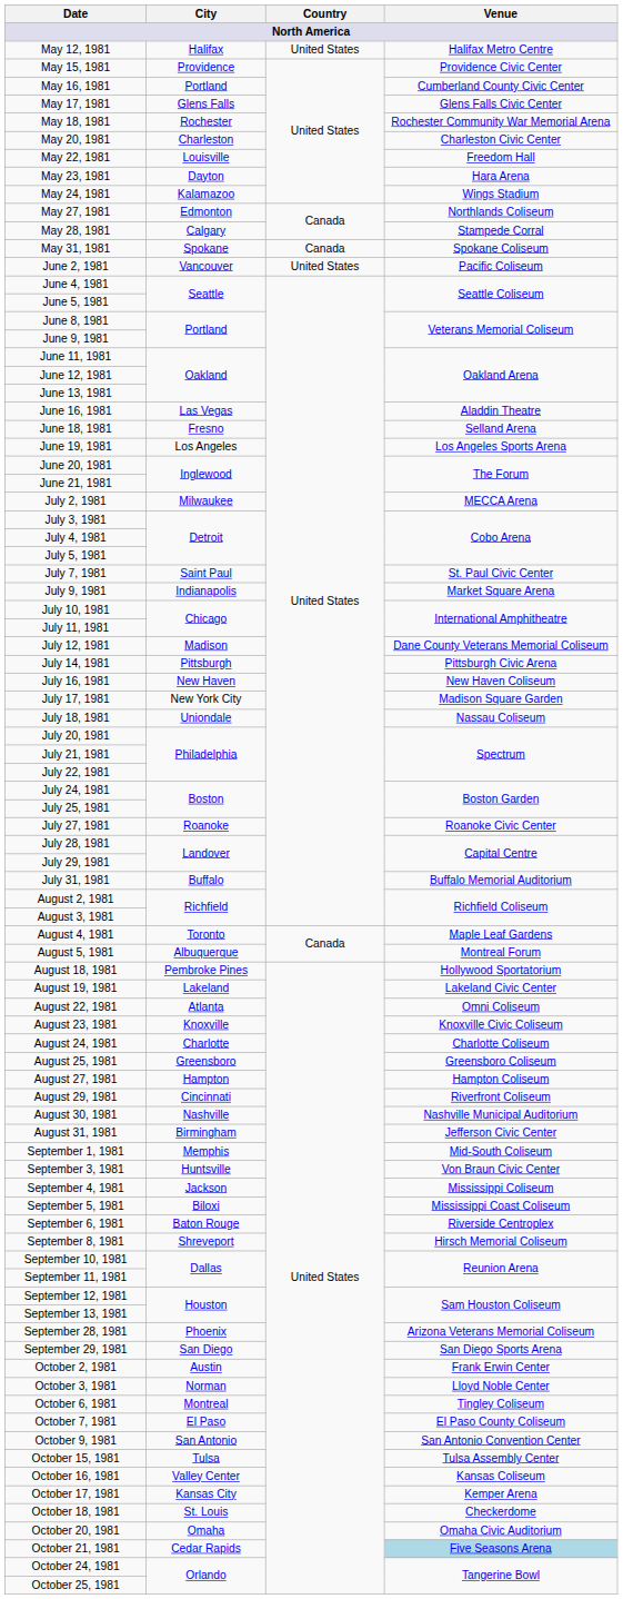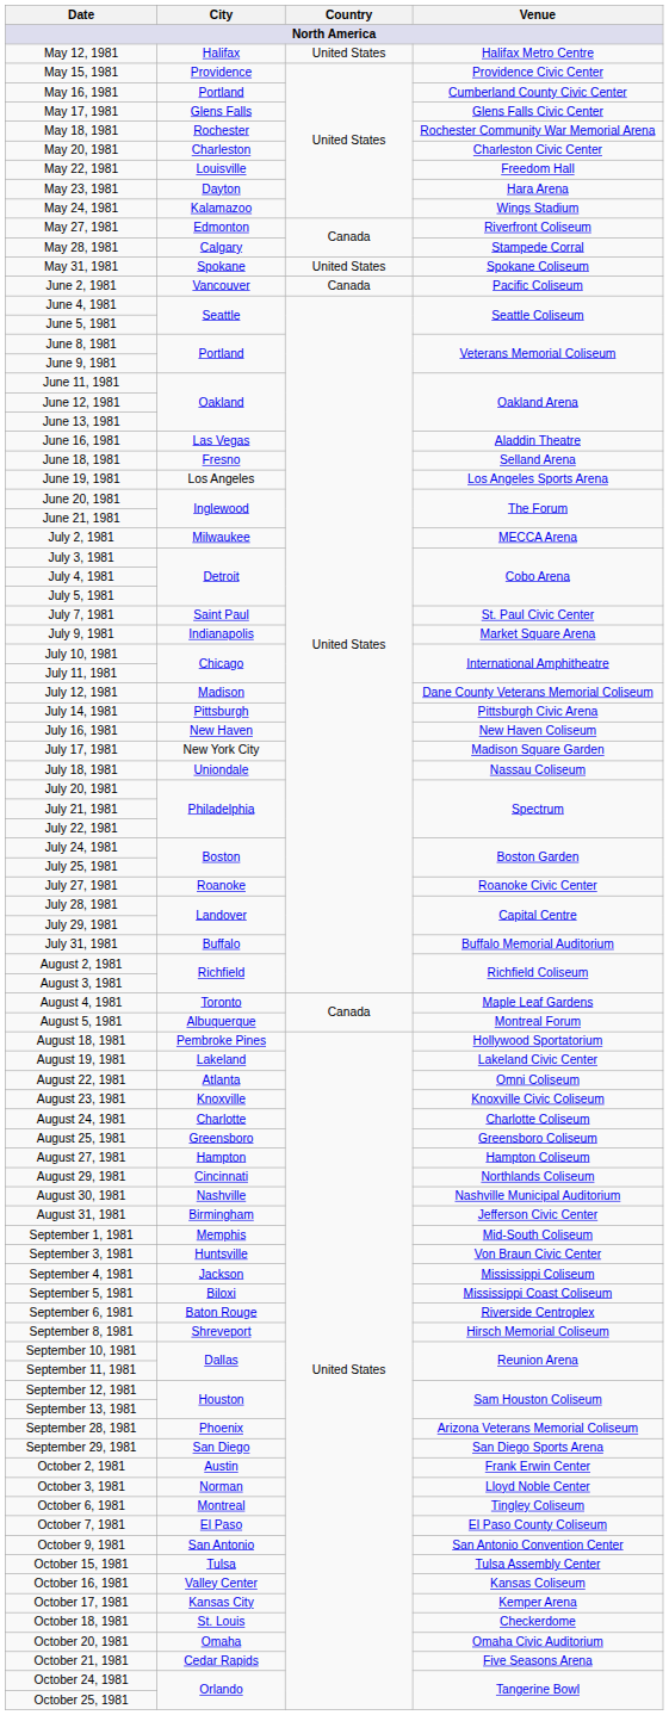 <table class="wikitable plainrowheaders" style="text-align:center;">
 <tr>
 <th scope="col" style="width:12em;">Date</th>
 <th scope="col" style="width:10em;">City</th>
 <th scope="col" style="width:10em;">Country</th>
 <th scope="col" style="width:20em;">Venue</th>
 </tr>
 <tr>
 <th style="background:#dde;" colspan="4">North America</th>
 </tr>
 <tr>
 <td>May 12, 1981</td>
 <td><a href='#'>Halifax</a></td>
 <td>United States</td>
 <td><a href='#'>Halifax Metro Centre</a></td>
 </tr>
 <tr>
 <td>May 15, 1981</td>
 <td><a href='#'>Providence</a></td>
 <td rowspan="8">United States</td>
 <td><a href='#'>Providence Civic Center</a></td>
 </tr>
 <tr>
 <td>May 16, 1981</td>
 <td><a href='#'>Portland</a></td>
 <td><a href='#'>Cumberland County Civic Center</a></td>
 </tr>
 <tr>
 <td>May 17, 1981</td>
 <td><a href='#'>Glens Falls</a></td>
 <td><a href='#'>Glens Falls Civic Center</a></td>
 </tr>
 <tr>
 <td>May 18, 1981</td>
 <td><a href='#'>Rochester</a></td>
 <td><a href='#'>Rochester Community War Memorial Arena</a></td>
 </tr>
 <tr>
 <td>May 20, 1981</td>
 <td><a href='#'>Charleston</a></td>
 <td><a href='#'>Charleston Civic Center</a></td>
 </tr>
 <tr>
 <td>May 22, 1981</td>
 <td><a href='#'>Louisville</a></td>
 <td><a href='#'>Freedom Hall</a></td>
 </tr>
 <tr>
 <td>May 23, 1981</td>
 <td><a href='#'>Dayton</a></td>
 <td><a href='#'>Hara Arena</a></td>
 </tr>
 <tr>
 <td>May 24, 1981</td>
 <td><a href='#'>Kalamazoo</a></td>
 <td><a href='#'>Wings Stadium</a></td>
 </tr>
 <tr>
 <td>May 27, 1981</td>
 <td><a href='#'>Edmonton</a></td>
 <td rowspan="2">Canada</td>
-<td><a href='#'>Northlands Coliseum</a></td>
+<td><a href='#'>Riverfront Coliseum</a></td>
 </tr>
 <tr>
 <td>May 28, 1981</td>
 <td><a href='#'>Calgary</a></td>
 <td><a href='#'>Stampede Corral</a></td>
 </tr>
 <tr>
 <td>May 31, 1981</td>
 <td><a href='#'>Spokane</a></td>
-<td>Canada</td>
+<td>United States</td>
 <td><a href='#'>Spokane Coliseum</a></td>
 </tr>
 <tr>
 <td>June 2, 1981</td>
 <td><a href='#'>Vancouver</a></td>
-<td>United States</td>
+<td>Canada</td>
 <td><a href='#'>Pacific Coliseum</a></td>
 </tr>
 <tr>
 <td>June 4, 1981</td>
 <td rowspan="2"><a href='#'>Seattle</a></td>
 <td rowspan="36">United States</td>
 <td rowspan="2"><a href='#'>Seattle Coliseum</a></td>
 </tr>
 <tr>
 <td>June 5, 1981</td>
 </tr>
 <tr>
 <td>June 8, 1981</td>
 <td rowspan="2"><a href='#'>Portland</a></td>
 <td rowspan="2"><a href='#'>Veterans Memorial Coliseum</a></td>
 </tr>
 <tr>
 <td>June 9, 1981</td>
 </tr>
 <tr>
 <td>June 11, 1981</td>
 <td rowspan="3"><a href='#'>Oakland</a></td>
 <td rowspan="3"><a href='#'>Oakland Arena</a></td>
 </tr>
 <tr>
 <td>June 12, 1981</td>
 </tr>
 <tr>
 <td>June 13, 1981</td>
 </tr>
 <tr>
 <td>June 16, 1981</td>
 <td><a href='#'>Las Vegas</a></td>
 <td><a href='#'>Aladdin Theatre</a></td>
 </tr>
 <tr>
 <td>June 18, 1981</td>
 <td><a href='#'>Fresno</a></td>
 <td><a href='#'>Selland Arena</a></td>
 </tr>
 <tr>
 <td>June 19, 1981</td>
 <td>Los Angeles</td>
 <td><a href='#'>Los Angeles Sports Arena</a></td>
 </tr>
 <tr>
 <td>June 20, 1981</td>
 <td rowspan="2"><a href='#'>Inglewood</a></td>
 <td rowspan="2"><a href='#'>The Forum</a></td>
 </tr>
 <tr>
 <td>June 21, 1981</td>
 </tr>
 <tr>
 <td>July 2, 1981</td>
 <td><a href='#'>Milwaukee</a></td>
 <td><a href='#'>MECCA Arena</a></td>
 </tr>
 <tr>
 <td>July 3, 1981</td>
 <td rowspan="3"><a href='#'>Detroit</a></td>
 <td rowspan="3"><a href='#'>Cobo Arena</a></td>
 </tr>
 <tr>
 <td>July 4, 1981</td>
 </tr>
 <tr>
 <td>July 5, 1981</td>
 </tr>
 <tr>
 <td>July 7, 1981</td>
 <td><a href='#'>Saint Paul</a></td>
 <td><a href='#'>St. Paul Civic Center</a></td>
 </tr>
 <tr>
 <td>July 9, 1981</td>
 <td><a href='#'>Indianapolis</a></td>
 <td><a href='#'>Market Square Arena</a></td>
 </tr>
 <tr>
 <td>July 10, 1981</td>
 <td rowspan="2"><a href='#'>Chicago</a></td>
 <td rowspan="2"><a href='#'>International Amphitheatre</a></td>
 </tr>
 <tr>
 <td>July 11, 1981</td>
 </tr>
 <tr>
 <td>July 12, 1981</td>
 <td><a href='#'>Madison</a></td>
 <td><a href='#'>Dane County Veterans Memorial Coliseum</a></td>
 </tr>
 <tr>
 <td>July 14, 1981</td>
 <td><a href='#'>Pittsburgh</a></td>
 <td><a href='#'>Pittsburgh Civic Arena</a></td>
 </tr>
 <tr>
 <td>July 16, 1981</td>
 <td><a href='#'>New Haven</a></td>
 <td><a href='#'>New Haven Coliseum</a></td>
 </tr>
 <tr>
 <td>July 17, 1981</td>
 <td>New York City</td>
 <td><a href='#'>Madison Square Garden</a></td>
 </tr>
 <tr>
 <td>July 18, 1981</td>
 <td><a href='#'>Uniondale</a></td>
 <td><a href='#'>Nassau Coliseum</a></td>
 </tr>
 <tr>
 <td>July 20, 1981</td>
 <td rowspan="3"><a href='#'>Philadelphia</a></td>
 <td rowspan="3"><a href='#'>Spectrum</a></td>
 </tr>
 <tr>
 <td>July 21, 1981</td>
 </tr>
 <tr>
 <td>July 22, 1981</td>
 </tr>
 <tr>
 <td>July 24, 1981</td>
 <td rowspan="2"><a href='#'>Boston</a></td>
 <td rowspan="2"><a href='#'>Boston Garden</a></td>
 </tr>
 <tr>
 <td>July 25, 1981</td>
 </tr>
 <tr>
 <td>July 27, 1981</td>
 <td><a href='#'>Roanoke</a></td>
 <td><a href='#'>Roanoke Civic Center</a></td>
 </tr>
 <tr>
 <td>July 28, 1981</td>
 <td rowspan="2"><a href='#'>Landover</a></td>
 <td rowspan="2"><a href='#'>Capital Centre</a></td>
 </tr>
 <tr>
 <td>July 29, 1981</td>
 </tr>
 <tr>
 <td>July 31, 1981</td>
 <td><a href='#'>Buffalo</a></td>
 <td><a href='#'>Buffalo Memorial Auditorium</a></td>
 </tr>
 <tr>
 <td>August 2, 1981</td>
 <td rowspan="2"><a href='#'>Richfield</a></td>
 <td rowspan="2"><a href='#'>Richfield Coliseum</a></td>
 </tr>
 <tr>
 <td>August 3, 1981</td>
 </tr>
 <tr>
 <td>August 4, 1981</td>
 <td><a href='#'>Toronto</a></td>
 <td rowspan="2">Canada</td>
 <td><a href='#'>Maple Leaf Gardens</a></td>
 </tr>
 <tr>
 <td>August 5, 1981</td>
 <td><a href='#'>Albuquerque</a></td>
 <td><a href='#'>Montreal Forum</a></td>
 </tr>
 <tr>
 <td>August 18, 1981</td>
 <td><a href='#'>Pembroke Pines</a></td>
 <td rowspan="35">United States</td>
 <td><a href='#'>Hollywood Sportatorium</a></td>
 </tr>
 <tr>
 <td>August 19, 1981</td>
 <td><a href='#'>Lakeland</a></td>
 <td><a href='#'>Lakeland Civic Center</a></td>
 </tr>
 <tr>
 <td>August 22, 1981</td>
 <td><a href='#'>Atlanta</a></td>
 <td><a href='#'>Omni Coliseum</a></td>
 </tr>
 <tr>
 <td>August 23, 1981</td>
 <td><a href='#'>Knoxville</a></td>
 <td><a href='#'>Knoxville Civic Coliseum</a></td>
 </tr>
 <tr>
 <td>August 24, 1981</td>
 <td><a href='#'>Charlotte</a></td>
 <td><a href='#'>Charlotte Coliseum</a></td>
 </tr>
 <tr>
 <td>August 25, 1981</td>
 <td><a href='#'>Greensboro</a></td>
 <td><a href='#'>Greensboro Coliseum</a></td>
 </tr>
 <tr>
 <td>August 27, 1981</td>
 <td><a href='#'>Hampton</a></td>
 <td><a href='#'>Hampton Coliseum</a></td>
 </tr>
 <tr>
 <td>August 29, 1981</td>
 <td><a href='#'>Cincinnati</a></td>
-<td><a href='#'>Riverfront Coliseum</a></td>
+<td><a href='#'>Northlands Coliseum</a></td>
 </tr>
 <tr>
 <td>August 30, 1981</td>
 <td><a href='#'>Nashville</a></td>
 <td><a href='#'>Nashville Municipal Auditorium</a></td>
 </tr>
 <tr>
 <td>August 31, 1981</td>
 <td><a href='#'>Birmingham</a></td>
 <td><a href='#'>Jefferson Civic Center</a></td>
 </tr>
 <tr>
 <td>September 1, 1981</td>
 <td><a href='#'>Memphis</a></td>
 <td><a href='#'>Mid-South Coliseum</a></td>
 </tr>
 <tr>
 <td>September 3, 1981</td>
 <td><a href='#'>Huntsville</a></td>
 <td><a href='#'>Von Braun Civic Center</a></td>
 </tr>
 <tr>
 <td>September 4, 1981</td>
 <td><a href='#'>Jackson</a></td>
 <td><a href='#'>Mississippi Coliseum</a></td>
 </tr>
 <tr>
 <td>September 5, 1981</td>
 <td><a href='#'>Biloxi</a></td>
 <td><a href='#'>Mississippi Coast Coliseum</a></td>
 </tr>
 <tr>
 <td>September 6, 1981</td>
 <td><a href='#'>Baton Rouge</a></td>
 <td><a href='#'>Riverside Centroplex</a></td>
 </tr>
 <tr>
 <td>September 8, 1981</td>
 <td><a href='#'>Shreveport</a></td>
 <td><a href='#'>Hirsch Memorial Coliseum</a></td>
 </tr>
 <tr>
 <td>September 10, 1981</td>
 <td rowspan="2"><a href='#'>Dallas</a></td>
 <td rowspan="2"><a href='#'>Reunion Arena</a></td>
 </tr>
 <tr>
 <td>September 11, 1981</td>
 </tr>
 <tr>
 <td>September 12, 1981</td>
 <td rowspan="2"><a href='#'>Houston</a></td>
 <td rowspan="2"><a href='#'>Sam Houston Coliseum</a></td>
 </tr>
 <tr>
 <td>September 13, 1981</td>
 </tr>
 <tr>
 <td>September 28, 1981</td>
 <td><a href='#'>Phoenix</a></td>
 <td><a href='#'>Arizona Veterans Memorial Coliseum</a></td>
 </tr>
 <tr>
 <td>September 29, 1981</td>
 <td><a href='#'>San Diego</a></td>
 <td><a href='#'>San Diego Sports Arena</a></td>
 </tr>
 <tr>
 <td>October 2, 1981</td>
 <td><a href='#'>Austin</a></td>
 <td><a href='#'>Frank Erwin Center</a></td>
 </tr>
 <tr>
 <td>October 3, 1981</td>
 <td><a href='#'>Norman</a></td>
 <td><a href='#'>Lloyd Noble Center</a></td>
 </tr>
 <tr>
 <td>October 6, 1981</td>
 <td><a href='#'>Montreal</a></td>
 <td><a href='#'>Tingley Coliseum</a></td>
 </tr>
 <tr>
 <td>October 7, 1981</td>
 <td><a href='#'>El Paso</a></td>
 <td><a href='#'>El Paso County Coliseum</a></td>
 </tr>
 <tr>
 <td>October 9, 1981</td>
 <td><a href='#'>San Antonio</a></td>
 <td><a href='#'>San Antonio Convention Center</a></td>
 </tr>
 <tr>
 <td>October 15, 1981</td>
 <td><a href='#'>Tulsa</a></td>
 <td><a href='#'>Tulsa Assembly Center</a></td>
 </tr>
 <tr>
 <td>October 16, 1981</td>
 <td><a href='#'>Valley Center</a></td>
 <td><a href='#'>Kansas Coliseum</a></td>
 </tr>
 <tr>
 <td>October 17, 1981</td>
 <td><a href='#'>Kansas City</a></td>
 <td><a href='#'>Kemper Arena</a></td>
 </tr>
 <tr>
 <td>October 18, 1981</td>
 <td><a href='#'>St. Louis</a></td>
 <td><a href='#'>Checkerdome</a></td>
 </tr>
 <tr>
 <td>October 20, 1981</td>
 <td><a href='#'>Omaha</a></td>
 <td><a href='#'>Omaha Civic Auditorium</a></td>
 </tr>
 <tr>
 <td>October 21, 1981</td>
 <td><a href='#'>Cedar Rapids</a></td>
-<td style="background: lightblue;"><a href='#'>Five Seasons Arena</a></td>
+<td><a href='#'>Five Seasons Arena</a></td>
 </tr>
 <tr>
 <td>October 24, 1981</td>
 <td rowspan="2"><a href='#'>Orlando</a></td>
 <td rowspan="2"><a href='#'>Tangerine Bowl</a></td>
 </tr>
 <tr>
 <td>October 25, 1981</td>
 </tr>
 </table>
